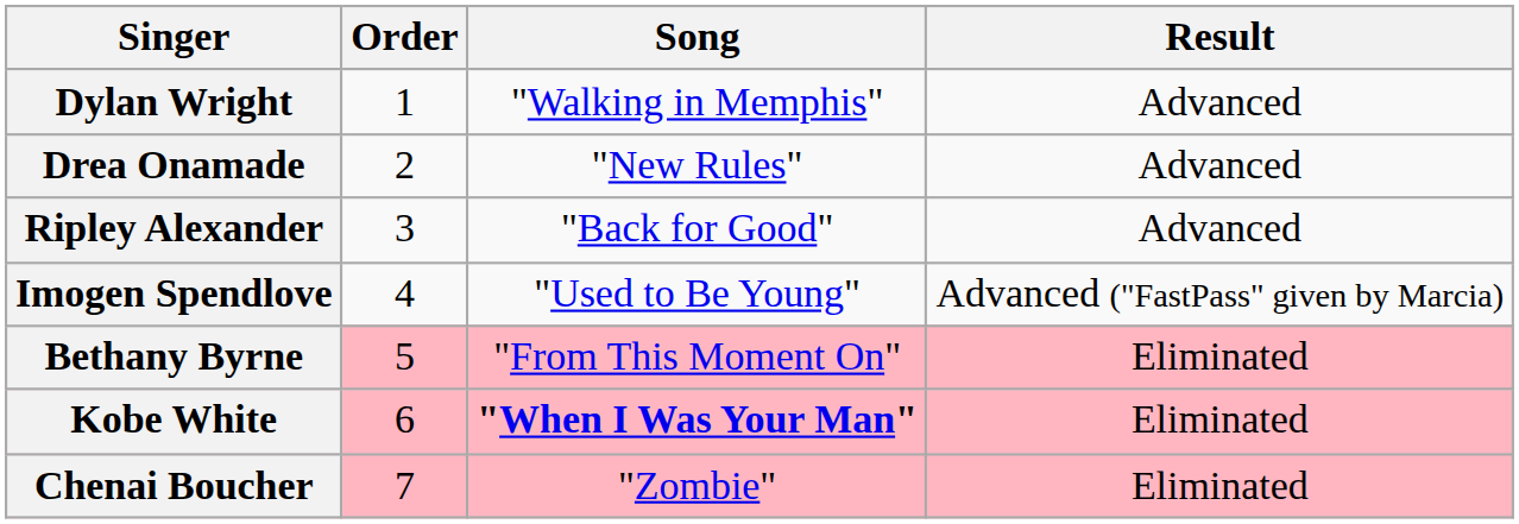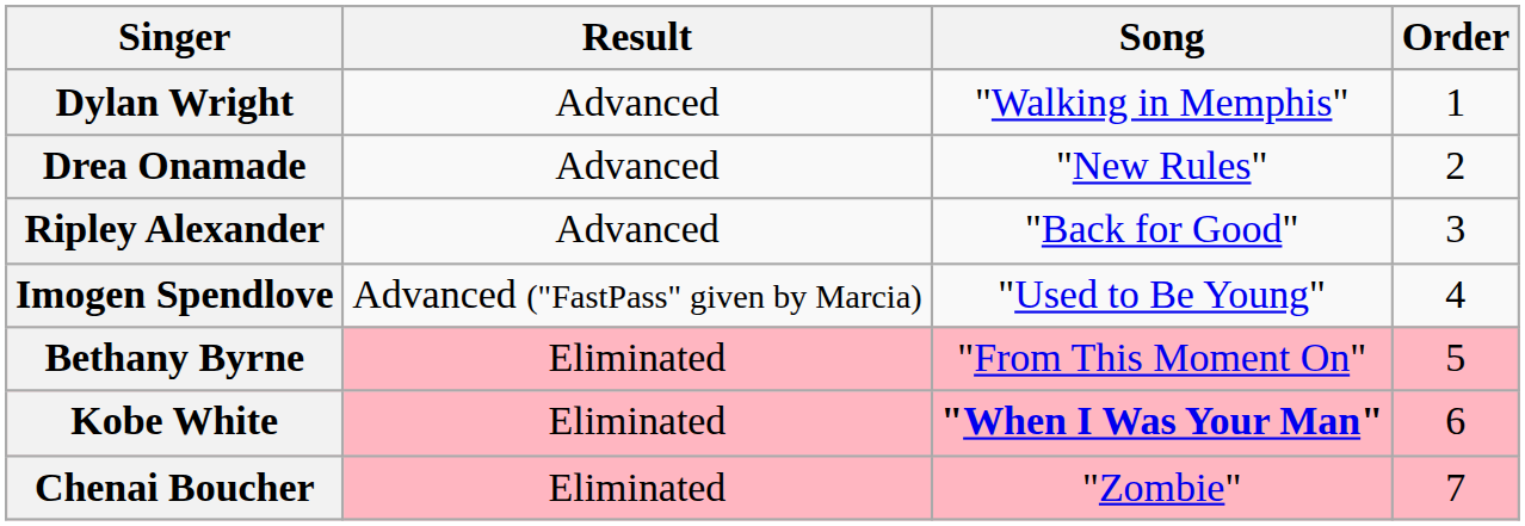 <table class="wikitable plainrowheaders" style="text-align:center;">
 <tr>
 <th scope="col">Singer</th>
+<th scope="col">Result</th>
+<th scope="col">Song</th>
 <th scope="col">Order</th>
-<th scope="col">Song</th>
-<th scope="col">Result</th>
 </tr>
 <tr>
 <th>Dylan Wright</th>
+<td>Advanced</td>
+<td>"<a href='#'>Walking in Memphis</a>"</td>
 <td>1</td>
-<td>"<a href='#'>Walking in Memphis</a>"</td>
-<td>Advanced</td>
 </tr>
 <tr>
 <th>Drea Onamade</th>
+<td>Advanced</td>
+<td>"<a href='#'>New Rules</a>"</td>
 <td>2</td>
-<td>"<a href='#'>New Rules</a>"</td>
-<td>Advanced</td>
 </tr>
 <tr>
 <th>Ripley Alexander</th>
+<td>Advanced</td>
+<td>"<a href='#'>Back for Good</a>"</td>
 <td>3</td>
-<td>"<a href='#'>Back for Good</a>"</td>
-<td>Advanced</td>
 </tr>
 <tr -style="background-color:#fbf373"|>
 <th>Imogen Spendlove</th>
+<td>Advanced <small>("FastPass" given by Marcia)</small></td>
+<td>"<a href='#'>Used to Be Young</a>"</td>
 <td>4</td>
-<td>"<a href='#'>Used to Be Young</a>"</td>
-<td>Advanced <small>("FastPass" given by Marcia)</small></td>
 </tr>
 <tr style="background-color:lightpink">
 <th>Bethany Byrne</th>
+<td>Eliminated</td>
+<td>"<a href='#'>From This Moment On</a>"</td>
 <td>5</td>
-<td>"<a href='#'>From This Moment On</a>"</td>
-<td>Eliminated</td>
 </tr>
 <tr style="background-color:lightpink">
 <th>Kobe White</th>
+<td>Eliminated</td>
+<td><strong>"<a href='#'>When I Was Your Man</a>"</strong></td>
 <td>6</td>
-<td><strong>"<a href='#'>When I Was Your Man</a>"</strong></td>
-<td>Eliminated</td>
 </tr>
 <tr style="background-color:lightpink">
 <th>Chenai Boucher</th>
+<td>Eliminated</td>
+<td>"<a href='#'>Zombie</a>"</td>
 <td>7</td>
-<td>"<a href='#'>Zombie</a>"</td>
-<td>Eliminated</td>
 </tr>
 </table>
